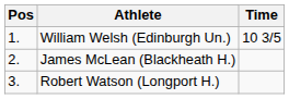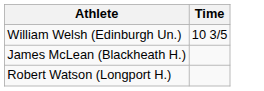 <table class="wikitable">
 <tr>
-<th>Pos</th>
 <th>Athlete</th>
 <th>Time</th>
 </tr>
 <tr>
-<td>1.</td>
 <td>William Welsh (Edinburgh Un.)</td>
 <td>10 3/5</td>
 </tr>
 <tr>
-<td>2.</td>
 <td>James McLean (Blackheath H.)</td>
 <td></td>
 </tr>
 <tr>
-<td>3.</td>
 <td>Robert Watson (Longport H.)</td>
 <td></td>
 </tr>
 </table>
